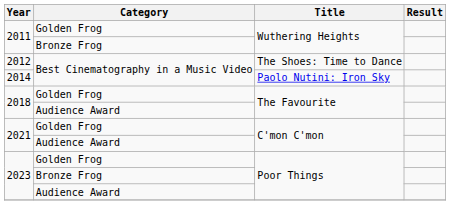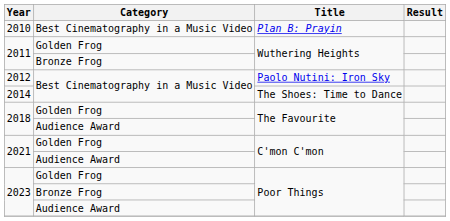 <table class="wikitable">
 <tr>
 <th>Year</th>
 <th>Category</th>
 <th>Title</th>
 <th>Result</th>
+</tr>
+<tr>
+<td>2010</td>
+<td>Best Cinematography in a Music Video</td>
+<td><a href='#'><em>Plan B: Prayin<strong></a></td>
+<td></td>
 </tr>
 <tr>
 <td rowspan="2">2011</td>
 <td>Golden Frog</td>
 <td rowspan="2"></em>Wuthering Heights<em></td>
 <td></td>
 </tr>
 <tr>
 <td>Bronze Frog</td>
 <td></td>
 </tr>
 <tr>
 <td>2012</td>
 <td rowspan="2">Best Cinematography in a Music Video</td>
-<td></em>The Shoes: Time to Dance<em></td>
+<td><a href='#'></em>Paolo Nutini: Iron Sky<em></a></td>
 <td></td>
 </tr>
 <tr>
 <td>2014</td>
-<td><a href='#'></em>Paolo Nutini: Iron Sky<em></a></td>
+<td></em>The Shoes: Time to Dance<em></td>
 <td></td>
 </tr>
 <tr>
 <td rowspan="2">2018</td>
 <td>Golden Frog</td>
 <td rowspan="2"></em>The Favourite<em></td>
 <td></td>
 </tr>
 <tr>
 <td>Audience Award</td>
 <td></td>
 </tr>
 <tr>
 <td rowspan="2">2021</td>
 <td>Golden Frog</td>
 <td rowspan="2"></em>C'mon C'mon<em></td>
 <td></td>
 </tr>
 <tr>
 <td>Audience Award</td>
 <td></td>
 </tr>
 <tr>
 <td rowspan="3">2023</td>
 <td>Golden Frog</td>
 <td rowspan="3"></em>Poor Things<em></td>
 <td></td>
 </tr>
 <tr>
 <td>Bronze Frog</td>
 <td></td>
 </tr>
 <tr>
 <td>Audience Award</td>
 <td></td>
 </tr>
 <tr>
 </tr>
 </table>
